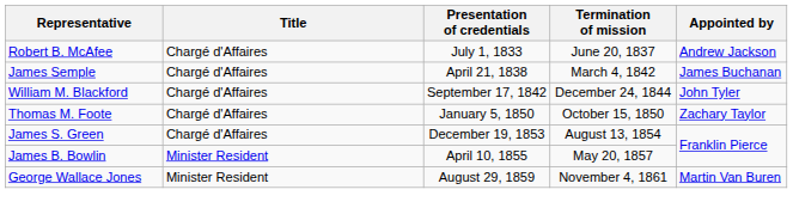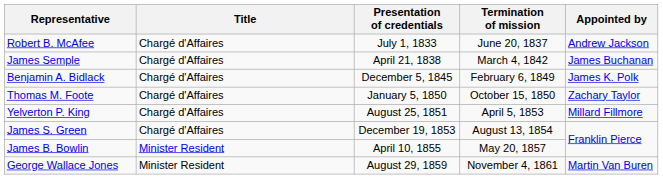 <table class=wikitable width=75%>
 <tr>
 <th width=20%>Representative</th>
 <th width=33%>Title</th>
 <th width=16%>Presentation<br>of credentials</th>
 <th width=16%>Termination<br>of mission</th>
 <th width=14%>Appointed by</th>
 </tr>
 <tr>
 <td><a href='#'>Robert B. McAfee</a></td>
 <td>Chargé d'Affaires</td>
 <td align=center>July 1, 1833</td>
 <td align=center>June 20, 1837</td>
 <td><a href='#'>Andrew Jackson</a></td>
 </tr>
 <tr>
 <td><a href='#'>James Semple</a></td>
 <td>Chargé d'Affaires</td>
 <td align=center>April 21, 1838</td>
 <td align=center>March 4, 1842</td>
 <td><a href='#'>James Buchanan</a></td>
 </tr>
 <tr>
-<td><a href='#'>William M. Blackford</a></td>
+<td><a href='#'>Benjamin A. Bidlack</a></td>
 <td>Chargé d'Affaires</td>
-<td align=center>September 17, 1842</td>
-<td align=center>December 24, 1844</td>
-<td><a href='#'>John Tyler</a></td>
+<td align=center>December 5, 1845</td>
+<td align=center>February 6, 1849</td>
+<td><a href='#'>James K. Polk</a></td>
 </tr>
 <tr>
 <td><a href='#'>Thomas M. Foote</a></td>
 <td>Chargé d'Affaires</td>
 <td align=center>January 5, 1850</td>
 <td align=center>October 15, 1850</td>
 <td><a href='#'>Zachary Taylor</a></td>
+</tr>
+<tr>
+<td><a href='#'>Yelverton P. King</a></td>
+<td>Chargé d'Affaires</td>
+<td align=center>August 25, 1851</td>
+<td align=center>April 5, 1853</td>
+<td><a href='#'>Millard Fillmore</a></td>
 </tr>
 <tr>
 <td><a href='#'>James S. Green</a></td>
 <td>Chargé d'Affaires</td>
 <td align=center>December 19, 1853</td>
 <td align=center>August 13, 1854</td>
 <td rowspan=2><a href='#'>Franklin Pierce</a></td>
 </tr>
 <tr>
 <td><a href='#'>James B. Bowlin</a></td>
 <td><a href='#'>Minister Resident</a></td>
 <td align=center>April 10, 1855</td>
 <td align=center>May 20, 1857</td>
 </tr>
 <tr>
 <td><a href='#'>George Wallace Jones</a></td>
 <td>Minister Resident</td>
 <td align=center>August 29, 1859</td>
 <td align=center>November 4, 1861</td>
 <td><a href='#'>Martin Van Buren</a></td>
 </tr>
 </table>
